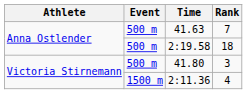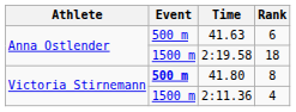 <table class="wikitable" style="font-size:90%">
 <tr>
 <th>Athlete</th>
 <th>Event</th>
 <th>Time</th>
 <th>Rank</th>
 </tr>
 <tr align=center>
 <td align=left rowspan=2><a href='#'>Anna Ostlender</a></td>
 <td align=left><a href='#'>500 m</a></td>
 <td>41.63</td>
-<td>7</td>
+<td>6</td>
 </tr>
 <tr align=center>
-<td align=left><a href='#'>500 m</a></td>
+<td align=left><a href='#'>1500 m</a></td>
 <td>2:19.58</td>
 <td>18</td>
 </tr>
 <tr align=center>
 <td align=left rowspan=2><a href='#'>Victoria Stirnemann</a></td>
-<td align=left><a href='#'>500 m</a></td>
+<td align=left><strong><a href='#'>500 m</a></strong></td>
 <td>41.80</td>
-<td>3</td>
+<td>8</td>
 </tr>
 <tr align=center>
 <td align=left><a href='#'>1500 m</a></td>
 <td>2:11.36</td>
 <td>4</td>
 </tr>
 </table>
